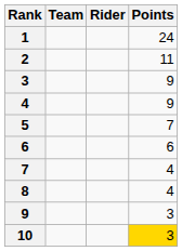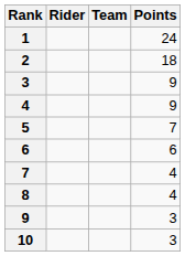 <table class="wikitable" margin-bottom:0;">
 <tr>
 <th scope="col">Rank</th>
+<th scope="col">Rider</th>
 <th scope="col">Team</th>
-<th scope="col">Rider</th>
 <th scope="col">Points</th>
 </tr>
 <tr>
 <th scope="row">1</th>
+<td> </td>
 <td></td>
-<td> </td>
 <td align="right">24</td>
 </tr>
 <tr>
 <th scope="row">2</th>
 <td></td>
 <td></td>
-<td align="right">11</td>
+<td align="right">18</td>
 </tr>
 <tr>
 <th scope="row">3</th>
 <td></td>
 <td></td>
 <td align="right">9</td>
 </tr>
 <tr>
 <th scope="row">4</th>
+<td> </td>
 <td></td>
-<td> </td>
 <td align="right">9</td>
 </tr>
 <tr>
 <th scope="row">5</th>
+<td> </td>
 <td></td>
-<td> </td>
 <td align="right">7</td>
 </tr>
 <tr>
 <th scope="row">6</th>
 <td></td>
 <td></td>
 <td align="right">6</td>
 </tr>
 <tr>
 <th scope="row">7</th>
 <td></td>
 <td></td>
 <td align="right">4</td>
 </tr>
 <tr>
 <th scope="row">8</th>
 <td></td>
 <td></td>
 <td align="right">4</td>
 </tr>
 <tr>
 <th scope="row">9</th>
 <td></td>
 <td></td>
 <td align="right">3</td>
 </tr>
 <tr>
 <th scope="row">10</th>
 <td></td>
 <td></td>
-<td align="right" style="background: gold;">3</td>
+<td align="right">3</td>
 </tr>
 </table>
